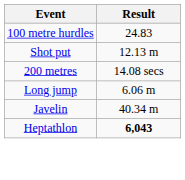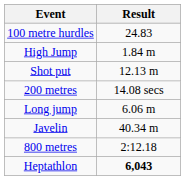 <table class="wikitable">
 <tr style="background: #cccccc">
 <th>Event</th>
 <th width=105>Result</th>
 </tr>
 <tr>
 <td align="center"><a href='#'>100 metre hurdles</a></td>
 <td align="center">24.83</td>
+</tr>
+<tr>
+<td align="center"><a href='#'>High Jump</a></td>
+<td align="center">1.84 m</td>
 </tr>
 <tr>
 <td align="center"><a href='#'>Shot put</a></td>
 <td align="center">12.13 m</td>
 </tr>
 <tr>
 <td align="center"><a href='#'>200 metres</a></td>
 <td align="center">14.08 secs</td>
 </tr>
 <tr>
 <td align="center"><a href='#'>Long jump</a></td>
 <td align="center">6.06 m</td>
 </tr>
 <tr>
 <td align="center"><a href='#'>Javelin</a></td>
 <td align="center">40.34 m</td>
 </tr>
 <tr>
+<td align="center"><a href='#'>800 metres</a></td>
+<td align="center">2:12.18</td>
+</tr>
+<tr>
 <td align="center"><a href='#'>Heptathlon</a></td>
 <td align="center"><strong>6,043</strong></td>
 </tr>
 </table>
